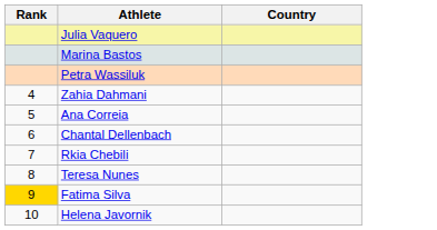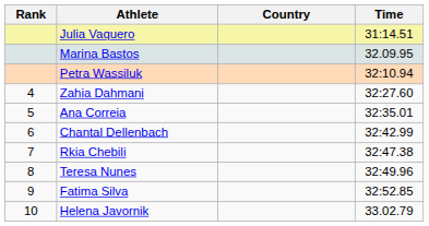 <table class = "wikitable">
 <tr>
 <th width = 60>Rank</th>
 <th width = 200>Athlete</th>
 <th width = 170>Country</th>
+<th width = 80>Time</th>
 </tr>
 <tr bgcolor = f7f6a8>
 <td align = "center"></td>
 <td><a href='#'>Julia Vaquero</a></td>
 <td></td>
+<td align = "center">31:14.51</td>
 </tr>
 <tr bgcolor = dce5e5>
 <td align = "center"></td>
 <td><a href='#'>Marina Bastos</a></td>
 <td></td>
+<td align = "center">32.09.95</td>
 </tr>
 <tr bgcolor = ffdab9>
 <td align = "center"></td>
 <td><a href='#'>Petra Wassiluk</a></td>
 <td></td>
+<td align = "center">32:10.94</td>
 </tr>
 <tr>
 <td align = "center">4</td>
 <td><a href='#'>Zahia Dahmani</a></td>
 <td></td>
+<td align = "center">32:27.60</td>
 </tr>
 <tr>
 <td align = "center">5</td>
 <td><a href='#'>Ana Correia</a></td>
 <td></td>
+<td align = "center">32:35.01</td>
 </tr>
 <tr>
 <td align = "center">6</td>
 <td><a href='#'>Chantal Dellenbach</a></td>
 <td></td>
+<td align = "center">32:42.99</td>
 </tr>
 <tr>
 <td align = "center">7</td>
 <td><a href='#'>Rkia Chebili</a></td>
 <td></td>
+<td align = "center">32:47.38</td>
 </tr>
 <tr>
 <td align = "center">8</td>
 <td><a href='#'>Teresa Nunes</a></td>
 <td></td>
+<td align = "center">32:49.96</td>
 </tr>
 <tr>
-<td align = "center" style="background: gold;">9</td>
+<td align = "center">9</td>
 <td><a href='#'>Fatima Silva</a></td>
 <td></td>
+<td align = "center">32:52.85</td>
 </tr>
 <tr>
 <td align = "center">10</td>
 <td><a href='#'>Helena Javornik</a></td>
 <td></td>
+<td align = "center">33.02.79</td>
 </tr>
 </table>
